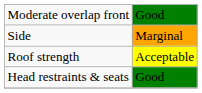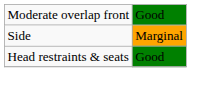 <table class="wikitable">
 <tr>
 <td>Moderate overlap front</td>
 <td style="background: green">Good</td>
 </tr>
 <tr>
 <td>Side</td>
 <td style="background: orange">Marginal</td>
 </tr>
 <tr>
-<td>Roof strength</td>
-<td style="background: yellow">Acceptable</td>
-</tr>
-<tr>
 <td>Head restraints & seats</td>
 <td style="background: green">Good</td>
 </tr>
 <tr>
 </tr>
 </table>
